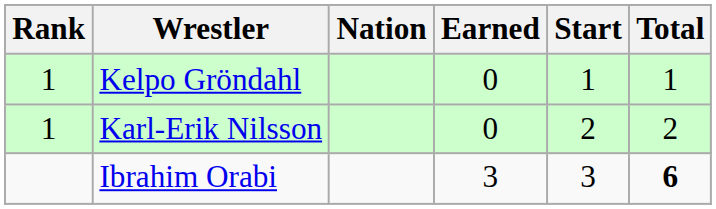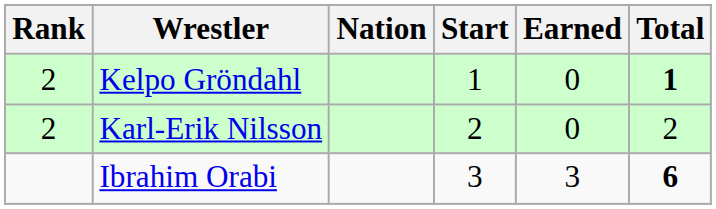 <table class="wikitable sortable" style="text-align:center;">
 <tr>
 <th>Rank</th>
 <th>Wrestler</th>
 <th>Nation</th>
+<th>Start</th>
 <th>Earned</th>
-<th>Start</th>
 <th>Total</th>
 </tr>
 <tr style="background:#cfc;">
-<td>1</td>
+<td>2</td>
 <td align=left><a href='#'>Kelpo Gröndahl</a></td>
 <td align=left></td>
+<td>1</td>
 <td>0</td>
-<td>1</td>
-<td>1</td>
+<td><strong>1</strong></td>
 </tr>
 <tr style="background:#cfc;">
-<td>1</td>
+<td>2</td>
 <td align=left><a href='#'>Karl-Erik Nilsson</a></td>
 <td align=left></td>
+<td>2</td>
 <td>0</td>
-<td>2</td>
 <td>2</td>
 </tr>
 <tr>
 <td></td>
 <td align=left><a href='#'>Ibrahim Orabi</a></td>
 <td align=left></td>
 <td>3</td>
 <td>3</td>
 <td><strong>6</strong></td>
 </tr>
 </table>
